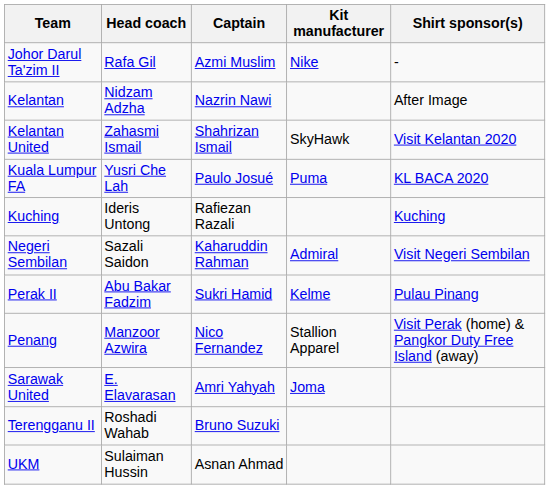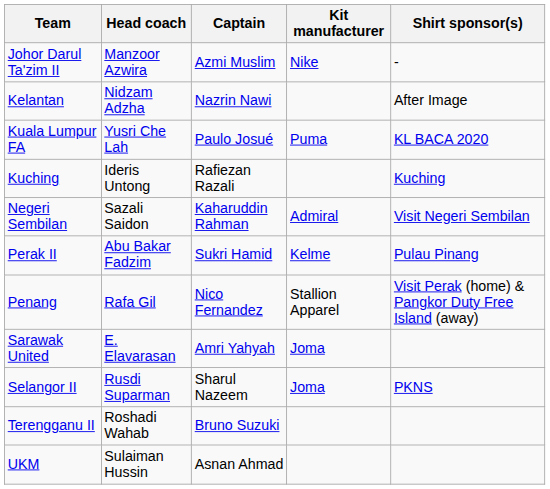 <table class="wikitable sortable" style="text-align: left;">
 <tr>
 <th>Team</th>
 <th>Head coach</th>
 <th>Captain</th>
 <th>Kit manufacturer</th>
 <th>Shirt sponsor(s)</th>
 </tr>
 <tr>
 <td><a href='#'>Johor Darul Ta'zim II</a></td>
-<td> <a href='#'>Rafa Gil</a></td>
+<td> <a href='#'>Manzoor Azwira</a></td>
 <td> <a href='#'>Azmi Muslim</a></td>
 <td><a href='#'>Nike</a></td>
 <td>-</td>
 </tr>
 <tr>
 <td><a href='#'>Kelantan</a></td>
 <td> <a href='#'>Nidzam Adzha</a></td>
 <td> <a href='#'>Nazrin Nawi</a></td>
 <td> </td>
 <td>After Image</td>
-</tr>
-<tr>
-<td><a href='#'>Kelantan United</a></td>
-<td> <a href='#'>Zahasmi Ismail</a></td>
-<td> <a href='#'>Shahrizan Ismail</a></td>
-<td>SkyHawk</td>
-<td><a href='#'>Visit Kelantan 2020</a></td>
 </tr>
 <tr>
 <td><a href='#'>Kuala Lumpur FA</a></td>
 <td> <a href='#'>Yusri Che Lah</a></td>
 <td> <a href='#'>Paulo Josué</a></td>
 <td><a href='#'>Puma</a></td>
 <td><a href='#'>KL BACA 2020</a></td>
 </tr>
 <tr>
 <td><a href='#'>Kuching</a></td>
 <td>  Ideris Untong</td>
 <td> Rafiezan Razali</td>
 <td></td>
 <td><a href='#'>Kuching</a></td>
 </tr>
 <tr>
 <td><a href='#'>Negeri Sembilan</a></td>
 <td> Sazali Saidon</td>
 <td> <a href='#'>Kaharuddin Rahman</a></td>
 <td><a href='#'>Admiral</a></td>
 <td><a href='#'>Visit Negeri Sembilan</a></td>
 </tr>
 <tr>
 <td><a href='#'>Perak II</a></td>
 <td> <a href='#'>Abu Bakar Fadzim</a></td>
 <td> <a href='#'>Sukri Hamid</a></td>
 <td><a href='#'>Kelme</a></td>
 <td><a href='#'>Pulau Pinang</a></td>
 </tr>
 <tr>
 <td><a href='#'>Penang</a></td>
-<td> <a href='#'>Manzoor Azwira</a></td>
+<td> <a href='#'>Rafa Gil</a></td>
 <td> <a href='#'>Nico Fernandez</a></td>
 <td>Stallion Apparel</td>
 <td><a href='#'>Visit Perak</a> (home) & <a href='#'>Pangkor Duty Free Island</a> (away)</td>
 </tr>
 <tr>
 <td><a href='#'>Sarawak United</a></td>
 <td> <a href='#'>E. Elavarasan</a></td>
 <td> <a href='#'>Amri Yahyah</a></td>
 <td><a href='#'>Joma</a></td>
 <td></td>
+</tr>
+<tr>
+<td><a href='#'>Selangor II</a></td>
+<td> <a href='#'>Rusdi Suparman</a></td>
+<td> Sharul Nazeem</td>
+<td><a href='#'>Joma</a></td>
+<td><a href='#'>PKNS</a></td>
 </tr>
 <tr>
 <td><a href='#'>Terengganu II</a></td>
 <td>  Roshadi Wahab</td>
 <td> <a href='#'>Bruno Suzuki</a></td>
 <td></td>
 <td></td>
 </tr>
 <tr>
 <td><a href='#'>UKM</a></td>
 <td> Sulaiman Hussin</td>
 <td> Asnan Ahmad</td>
 <td></td>
 <td></td>
 </tr>
 </table>
